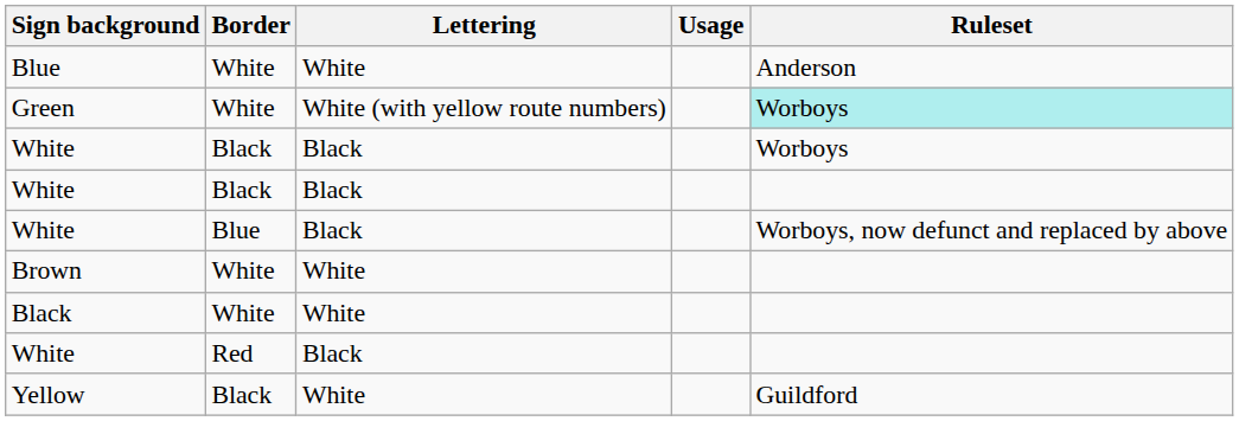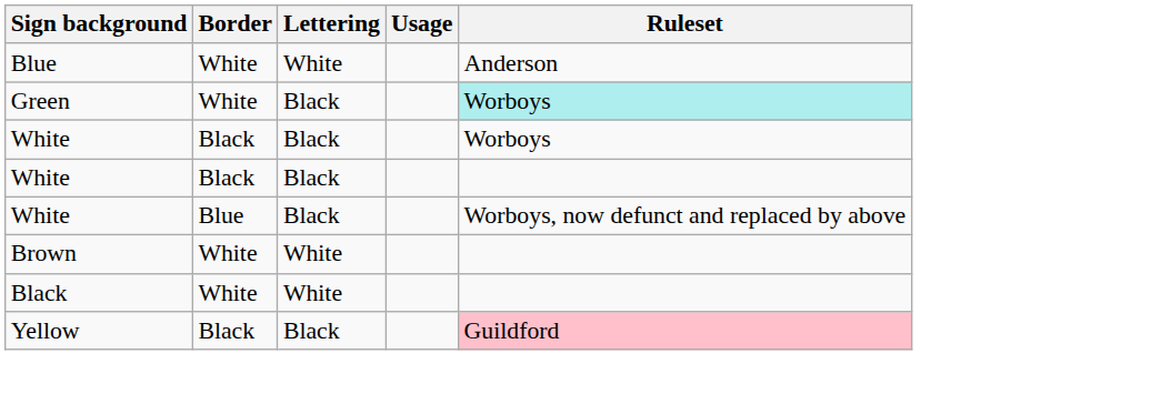 <table class="wikitable">
 <tr>
 <th scope="col">Sign background</th>
 <th scope="col">Border</th>
 <th scope="col">Lettering</th>
 <th scope="col">Usage</th>
 <th scope="col">Ruleset</th>
 </tr>
 <tr>
 <td>Blue</td>
 <td>White</td>
 <td>White</td>
 <td> </td>
 <td>Anderson</td>
 </tr>
 <tr>
 <td>Green</td>
 <td>White</td>
-<td>White (with yellow route numbers)</td>
+<td>Black</td>
 <td> </td>
 <td style="background: paleturquoise;">Worboys</td>
 </tr>
 <tr>
 <td>White</td>
 <td>Black</td>
 <td>Black</td>
 <td> </td>
 <td>Worboys</td>
 </tr>
 <tr>
 <td>White</td>
 <td>Black</td>
 <td>Black</td>
 <td></td>
 <td></td>
 </tr>
 <tr>
 <td>White</td>
 <td>Blue</td>
 <td>Black</td>
 <td></td>
 <td>Worboys, now defunct and replaced by above</td>
 </tr>
 <tr>
 <td>Brown</td>
 <td>White</td>
 <td>White</td>
 <td></td>
 <td></td>
 </tr>
 <tr>
 <td>Black</td>
 <td>White</td>
 <td>White</td>
 <td></td>
 <td></td>
 </tr>
 <tr>
-<td>White</td>
-<td>Red</td>
+<td>Yellow</td>
+<td>Black</td>
 <td>Black</td>
 <td></td>
-<td></td>
-</tr>
-<tr>
-<td>Yellow</td>
-<td>Black</td>
-<td>White</td>
-<td></td>
-<td>Guildford</td>
+<td style="background: pink;">Guildford</td>
 </tr>
 </table>
